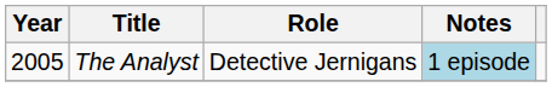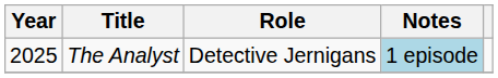 <table class="wikitable">
 <tr>
 <th scope="col">Year</th>
 <th scope="col">Title</th>
 <th scope="col">Role</th>
 <th scope="col">Notes</th>
 <th class="unsortable"></th>
 </tr>
 <tr>
-<td>2005</td>
+<td>2025</td>
 <td><em>The Analyst</em></td>
 <td>Detective Jernigans</td>
 <td style="background: lightblue;">1 episode</td>
 <td></td>
 </tr>
 <tr>
 </tr>
 </table>
